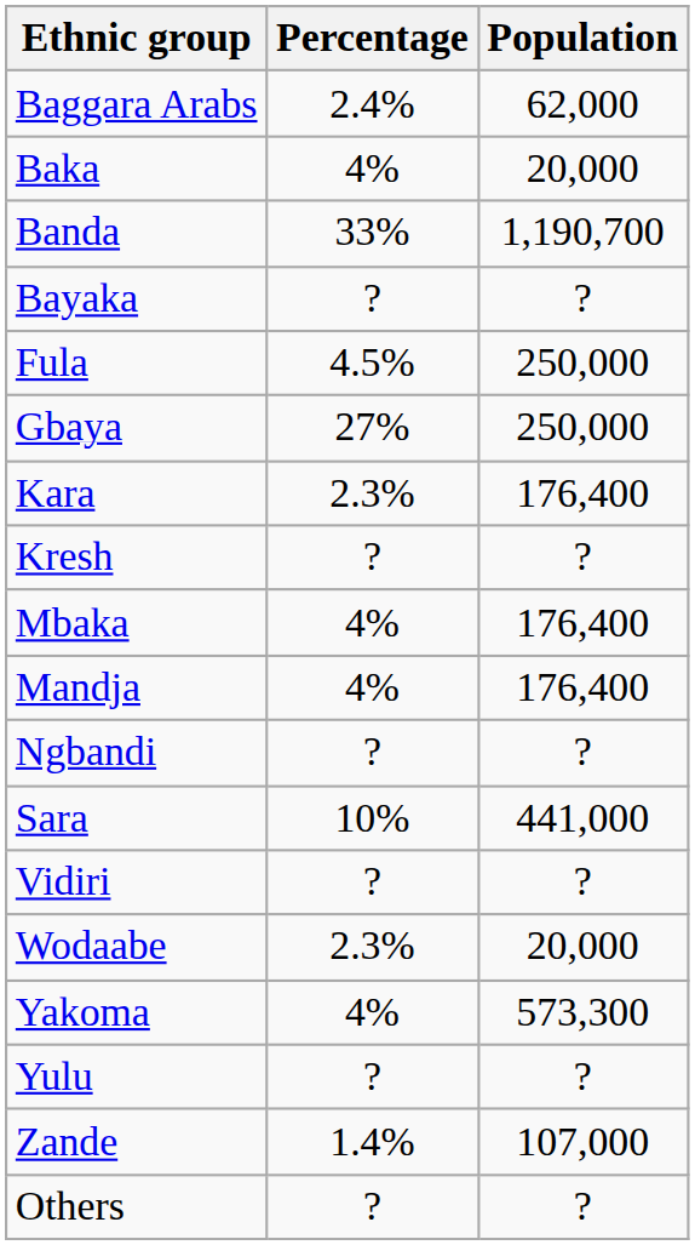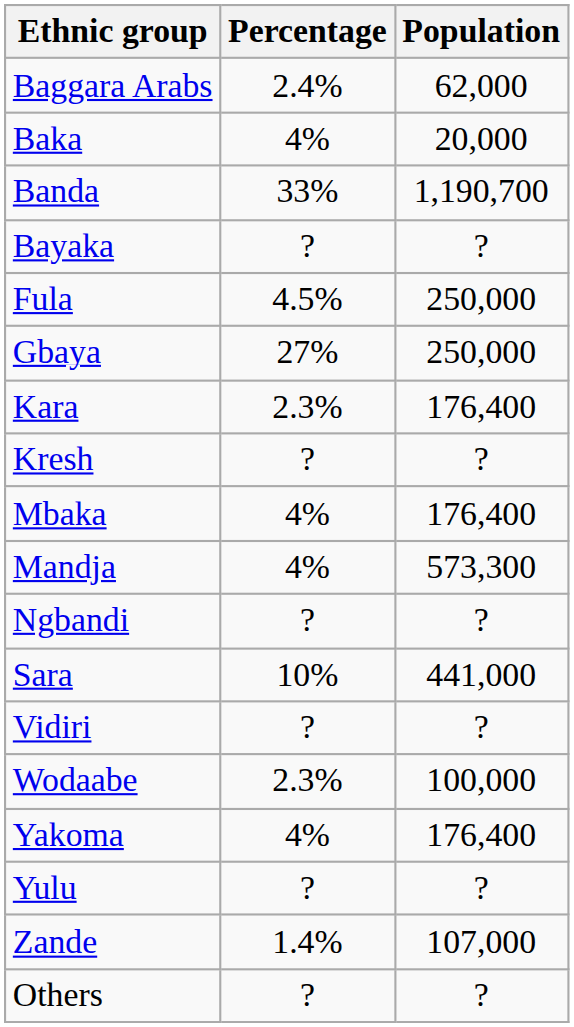 <table class="wikitable sortable">
 <tr>
 <th>Ethnic group</th>
 <th>Percentage</th>
 <th>Population</th>
 </tr>
 <tr>
 <td><a href='#'>Baggara Arabs</a></td>
 <td align=center>2.4%</td>
 <td align=center>62,000</td>
 </tr>
 <tr>
 <td><a href='#'>Baka</a></td>
 <td align=center>4%</td>
 <td align=center>20,000</td>
 </tr>
 <tr>
 <td><a href='#'>Banda</a></td>
 <td align=center>33%</td>
 <td align=center>1,190,700</td>
 </tr>
 <tr>
 <td><a href='#'>Bayaka</a></td>
 <td align=center>?</td>
 <td align=center>?</td>
 </tr>
 <tr>
 <td><a href='#'>Fula</a></td>
 <td align=center>4.5%</td>
 <td align=center>250,000</td>
 </tr>
 <tr>
 <td><a href='#'>Gbaya</a></td>
 <td align=center>27%</td>
 <td align=center>250,000</td>
 </tr>
 <tr>
 <td><a href='#'>Kara</a></td>
 <td align=center>2.3%</td>
 <td align=center>176,400</td>
 </tr>
 <tr>
 <td><a href='#'>Kresh</a></td>
 <td align=center>?</td>
 <td align=center>?</td>
 </tr>
 <tr>
 <td><a href='#'>Mbaka</a></td>
 <td align=center>4%</td>
 <td align=center>176,400</td>
 </tr>
 <tr>
 <td><a href='#'>Mandja</a></td>
 <td align=center>4%</td>
-<td align=center>176,400</td>
+<td align=center>573,300</td>
 </tr>
 <tr>
 <td><a href='#'>Ngbandi</a></td>
 <td align=center>?</td>
 <td align=center>?</td>
 </tr>
 <tr>
 <td><a href='#'>Sara</a></td>
 <td align=center>10%</td>
 <td align=center>441,000</td>
 </tr>
 <tr>
 <td><a href='#'>Vidiri</a></td>
 <td align=center>?</td>
 <td align=center>?</td>
 </tr>
 <tr>
 <td><a href='#'>Wodaabe</a></td>
 <td align=center>2.3%</td>
-<td align=center>20,000</td>
+<td align=center>100,000</td>
 </tr>
 <tr>
 <td><a href='#'>Yakoma</a></td>
 <td align=center>4%</td>
-<td align=center>573,300</td>
+<td align=center>176,400</td>
 </tr>
 <tr>
 <td><a href='#'>Yulu</a></td>
 <td align=center>?</td>
 <td align=center>?</td>
 </tr>
 <tr>
 <td><a href='#'>Zande</a></td>
 <td align=center>1.4%</td>
 <td align=center>107,000</td>
 </tr>
 <tr>
 <td>Others</td>
 <td align=center>?</td>
 <td align=center>?</td>
 </tr>
 </table>
